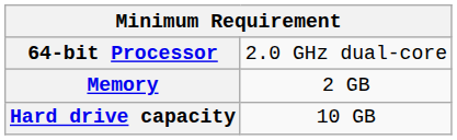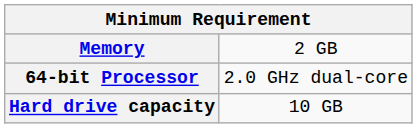 <table class=wikitable style=text-align:center>
 <tr>
 <th colspan=2>Minimum Requirement</th>
+</tr>
+<tr>
+<th><a href='#'>Memory</a></th>
+<td>2 GB</td>
 </tr>
 <tr>
 <th>64-bit <a href='#'>Processor</a></th>
 <td>2.0 GHz dual-core</td>
 </tr>
 <tr>
-<th><a href='#'>Memory</a></th>
-<td>2 GB</td>
-</tr>
-<tr>
 <th><a href='#'>Hard drive</a> capacity</th>
 <td>10 GB</td>
 </tr>
 </table>
